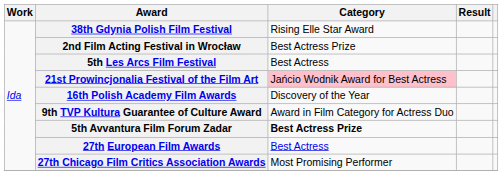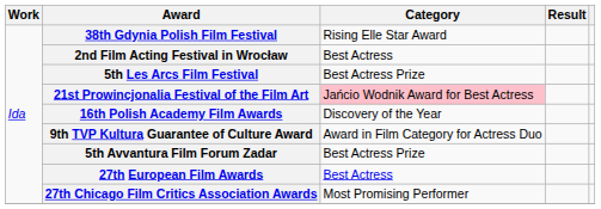 <table class="wikitable plainrowheaders sortable" style="font-size: 95%;">
 <tr>
 <th scope="col">Work</th>
 <th scope="col">Award</th>
 <th scope="col">Category</th>
 <th scope="col">Result</th>
 <th scope="col" class="unsortable"></th>
 </tr>
 <tr>
 <td rowspan="9"><em><a href='#'>Ida</a></em></td>
 <th><a href='#'>38th Gdynia Polish Film Festival</a></th>
 <td>Rising Elle Star Award</td>
 <td></td>
 <td style="text-align:center;"></td>
 </tr>
 <tr>
 <th>2nd Film Acting Festival in Wrocław</th>
-<td>Best Actress Prize</td>
+<td>Best Actress</td>
 <td></td>
 <td></td>
 </tr>
 <tr>
 <th>5th <a href='#'>Les Arcs Film Festival</a></th>
-<td>Best Actress</td>
+<td>Best Actress Prize</td>
 <td></td>
 <td style="text-align:center;"></td>
 </tr>
 <tr>
 <th><a href='#'>21st Prowincjonalia Festival of the Film Art</a></th>
 <td style="background: pink;">Jańcio Wodnik Award for Best Actress</td>
 <td></td>
 <td></td>
 </tr>
 <tr>
 <th><a href='#'>16th Polish Academy Film Awards</a></th>
 <td>Discovery of the Year</td>
 <td></td>
 <td></td>
 </tr>
 <tr>
 <th>9th <a href='#'>TVP Kultura</a> Guarantee of Culture Award</th>
 <td>Award in Film Category for Actress Duo</td>
 <td></td>
 <td style="text-align:center;"></td>
 </tr>
 <tr>
 <th>5th Avvantura Film Forum Zadar</th>
-<td><strong>Best Actress Prize</strong></td>
+<td>Best Actress Prize</td>
 <td></td>
 <td></td>
 </tr>
 <tr>
 <th><a href='#'>27th</a> <a href='#'>European Film Awards</a></th>
 <td><a href='#'>Best Actress</a></td>
 <td></td>
 <td></td>
 </tr>
 <tr>
 <th><a href='#'>27th Chicago Film Critics Association Awards</a></th>
 <td>Most Promising Performer</td>
 <td></td>
 <td style="text-align:center;"></td>
 </tr>
 <tr>
 </tr>
 </table>
